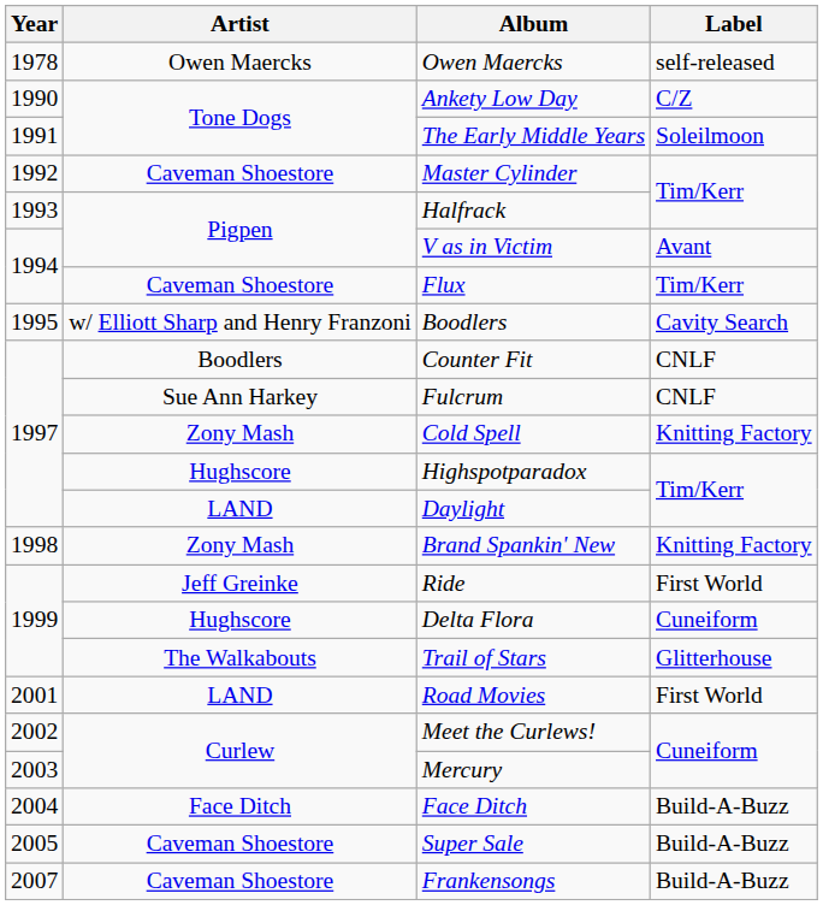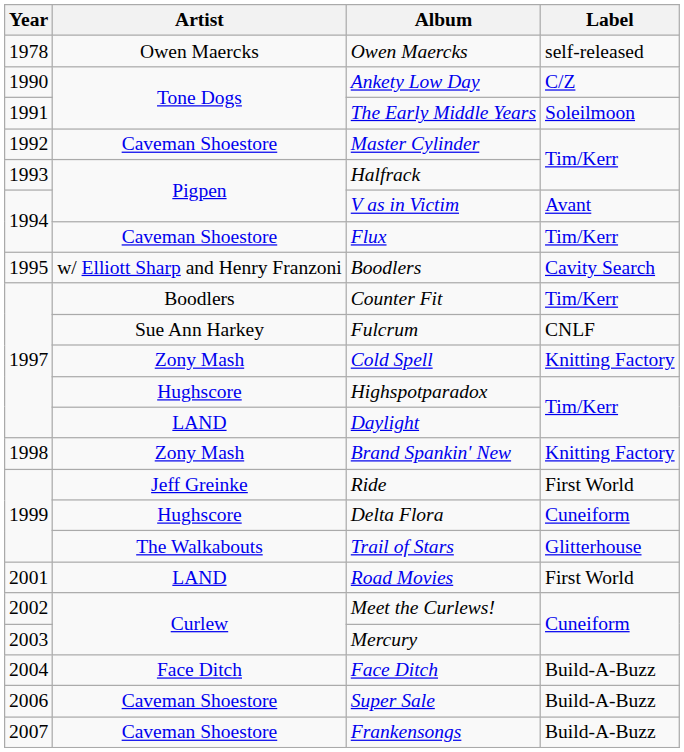 <table class="wikitable">
 <tr>
 <th>Year</th>
 <th>Artist</th>
 <th>Album</th>
 <th>Label</th>
 </tr>
 <tr>
 <td align="center">1978</td>
 <td align="center">Owen Maercks</td>
 <td><em>Owen Maercks</em></td>
 <td>self-released</td>
 </tr>
 <tr>
 <td align="center">1990</td>
 <td rowspan="2" align="center"><a href='#'>Tone Dogs</a></td>
 <td><em><a href='#'>Ankety Low Day</a></em></td>
 <td><a href='#'>C/Z</a></td>
 </tr>
 <tr>
 <td align="center">1991</td>
 <td><em><a href='#'>The Early Middle Years</a></em></td>
 <td><a href='#'>Soleilmoon</a></td>
 </tr>
 <tr>
 <td align="center">1992</td>
 <td align="center"><a href='#'>Caveman Shoestore</a></td>
 <td><em><a href='#'>Master Cylinder</a></em></td>
 <td rowspan="2"><a href='#'>Tim/Kerr</a></td>
 </tr>
 <tr>
 <td align="center">1993</td>
 <td rowspan="2" align="center"><a href='#'>Pigpen</a></td>
 <td><em>Halfrack</em></td>
 </tr>
 <tr>
 <td rowspan="2" align="center">1994</td>
 <td><em><a href='#'>V as in Victim</a></em></td>
 <td><a href='#'>Avant</a></td>
 </tr>
 <tr>
 <td align="center"><a href='#'>Caveman Shoestore</a></td>
 <td><em><a href='#'>Flux</a></em></td>
 <td><a href='#'>Tim/Kerr</a></td>
 </tr>
 <tr>
 <td align="center">1995</td>
 <td align="center">w/ <a href='#'>Elliott Sharp</a> and Henry Franzoni</td>
 <td><em>Boodlers</em></td>
 <td><a href='#'>Cavity Search</a></td>
 </tr>
 <tr>
 <td rowspan="5" align="center">1997</td>
 <td align="center">Boodlers</td>
 <td><em>Counter Fit</em></td>
-<td>CNLF</td>
+<td><a href='#'>Tim/Kerr</a></td>
 </tr>
 <tr>
 <td align="center">Sue Ann Harkey</td>
 <td><em>Fulcrum</em></td>
 <td>CNLF</td>
 </tr>
 <tr>
 <td align="center"><a href='#'>Zony Mash</a></td>
 <td><em><a href='#'>Cold Spell</a></em></td>
 <td><a href='#'>Knitting Factory</a></td>
 </tr>
 <tr>
 <td align="center"><a href='#'>Hughscore</a></td>
 <td><em>Highspotparadox</em></td>
 <td rowspan="2"><a href='#'>Tim/Kerr</a></td>
 </tr>
 <tr>
 <td align="center"><a href='#'>LAND</a></td>
 <td><em><a href='#'>Daylight</a></em></td>
 </tr>
 <tr>
 <td align="center">1998</td>
 <td align="center"><a href='#'>Zony Mash</a></td>
 <td><em><a href='#'>Brand Spankin' New</a></em></td>
 <td><a href='#'>Knitting Factory</a></td>
 </tr>
 <tr>
 <td rowspan="3" align="center">1999</td>
 <td align="center"><a href='#'>Jeff Greinke</a></td>
 <td><em>Ride</em></td>
 <td>First World</td>
 </tr>
 <tr>
 <td align="center"><a href='#'>Hughscore</a></td>
 <td><em>Delta Flora</em></td>
 <td><a href='#'>Cuneiform</a></td>
 </tr>
 <tr>
 <td align="center"><a href='#'>The Walkabouts</a></td>
 <td><em><a href='#'>Trail of Stars</a></em></td>
 <td><a href='#'>Glitterhouse</a></td>
 </tr>
 <tr>
 <td align="center">2001</td>
 <td align="center"><a href='#'>LAND</a></td>
 <td><em><a href='#'>Road Movies</a></em></td>
 <td>First World</td>
 </tr>
 <tr>
 <td align="center">2002</td>
 <td rowspan="2" align="center"><a href='#'>Curlew</a></td>
 <td><em>Meet the Curlews!</em></td>
 <td rowspan="2"><a href='#'>Cuneiform</a></td>
 </tr>
 <tr>
 <td align="center">2003</td>
 <td><em>Mercury</em></td>
 </tr>
 <tr>
 <td align="center">2004</td>
 <td align="center"><a href='#'>Face Ditch</a></td>
 <td><em><a href='#'>Face Ditch</a></em></td>
 <td>Build-A-Buzz</td>
 </tr>
 <tr>
-<td align="center">2005</td>
+<td align="center">2006</td>
 <td align="center"><a href='#'>Caveman Shoestore</a></td>
 <td><em><a href='#'>Super Sale</a></em></td>
 <td>Build-A-Buzz</td>
 </tr>
 <tr>
 <td align="center">2007</td>
 <td align="center"><a href='#'>Caveman Shoestore</a></td>
 <td><em><a href='#'>Frankensongs</a></em></td>
 <td>Build-A-Buzz</td>
 </tr>
 <tr>
 </tr>
 </table>
